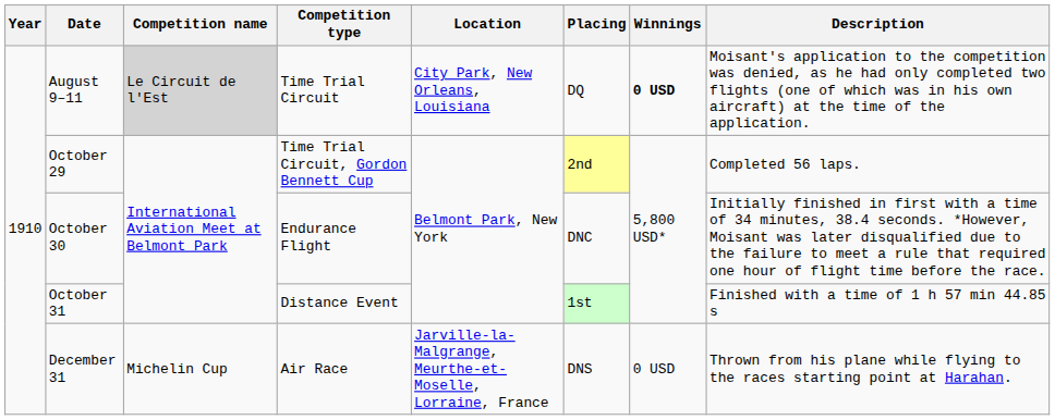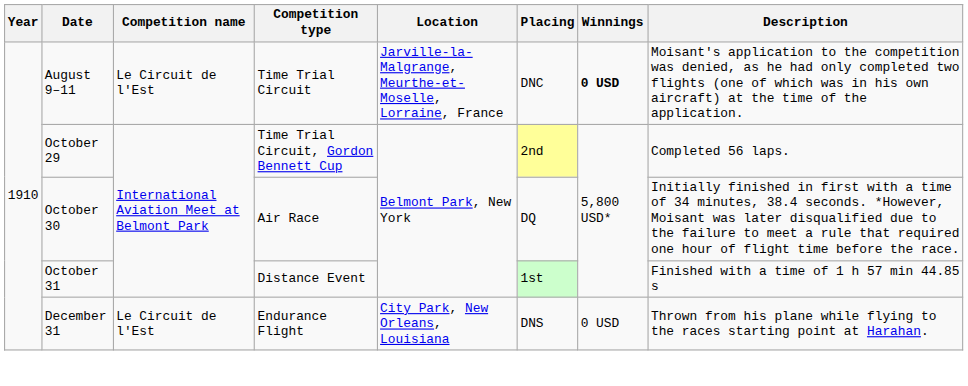 <table class="wikitable" style="text-align:left; font-size:90%;">
 <tr>
 <th>Year</th>
 <th>Date</th>
 <th>Competition name</th>
 <th>Competition type</th>
 <th>Location</th>
 <th>Placing</th>
 <th>Winnings</th>
 <th>Description</th>
 </tr>
 <tr>
 <td rowspan=5>1910</td>
 <td>August 9–11</td>
-<td style="background: lightgrey;">Le Circuit de l'Est</td>
+<td>Le Circuit de l'Est</td>
 <td>Time Trial Circuit</td>
-<td><a href='#'>City Park</a>, <a href='#'>New Orleans</a>, <a href='#'>Louisiana</a></td>
-<td>DQ</td>
+<td><a href='#'>Jarville-la-Malgrange</a>, <a href='#'>Meurthe-et-Moselle</a>, <a href='#'>Lorraine</a>, France</td>
+<td>DNC</td>
 <td><strong>0 USD</strong></td>
 <td>Moisant's application to the competition was denied, as he had only completed two flights (one of which was in his own aircraft) at the time of the application.</td>
 </tr>
 <tr>
 <td>October 29</td>
 <td rowspan=3><a href='#'>International Aviation Meet at Belmont Park</a></td>
 <td>Time Trial Circuit, <a href='#'>Gordon Bennett Cup</a></td>
 <td rowspan=3><a href='#'>Belmont Park</a>, New York</td>
 <td bgcolor="FFFF99">2nd</td>
 <td rowspan=3>5,800 USD*</td>
 <td>Completed 56 laps.</td>
 </tr>
 <tr>
 <td>October 30</td>
-<td>Endurance Flight</td>
-<td>DNC</td>
+<td>Air Race</td>
+<td>DQ</td>
 <td>Initially finished in first with a time of 34 minutes, 38.4 seconds.  *However, Moisant was later disqualified due to the failure to meet a rule that required one hour of flight time before the race.</td>
 </tr>
 <tr>
 <td>October 31</td>
 <td>Distance Event</td>
 <td bgcolor="CCFFCC">1st</td>
 <td>Finished with a time of 1 h 57 min 44.85 s</td>
 </tr>
 <tr>
 <td>December 31</td>
-<td>Michelin Cup</td>
-<td>Air Race</td>
-<td><a href='#'>Jarville-la-Malgrange</a>, <a href='#'>Meurthe-et-Moselle</a>, <a href='#'>Lorraine</a>, France</td>
+<td>Le Circuit de l'Est</td>
+<td>Endurance Flight</td>
+<td><a href='#'>City Park</a>, <a href='#'>New Orleans</a>, <a href='#'>Louisiana</a></td>
 <td>DNS</td>
 <td>0 USD</td>
 <td>Thrown from his plane while flying to the races starting point at <a href='#'>Harahan</a>.</td>
 </tr>
 </table>
